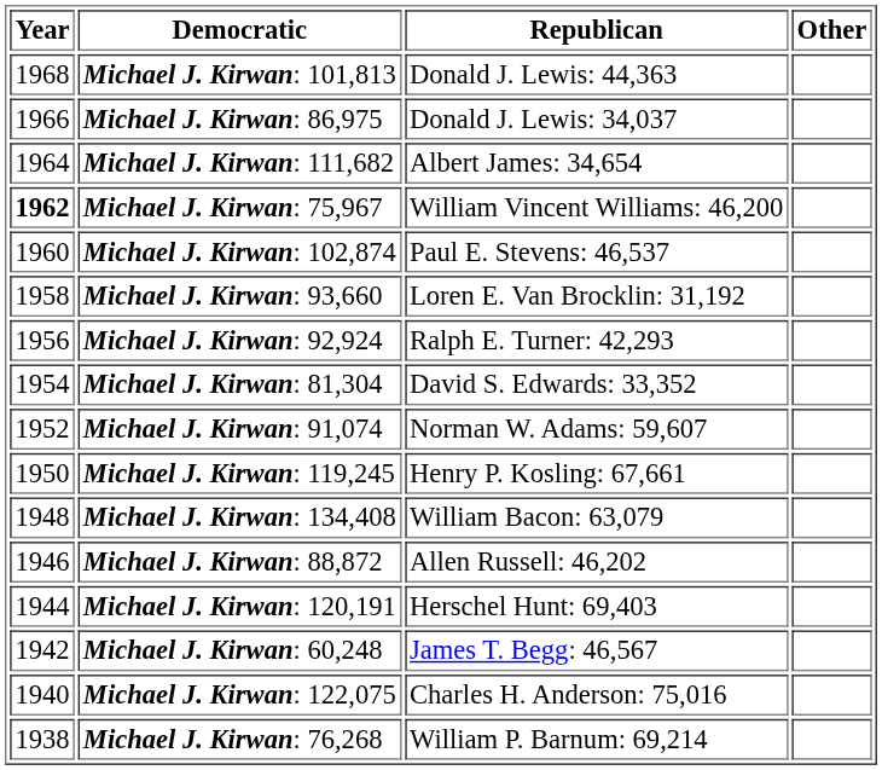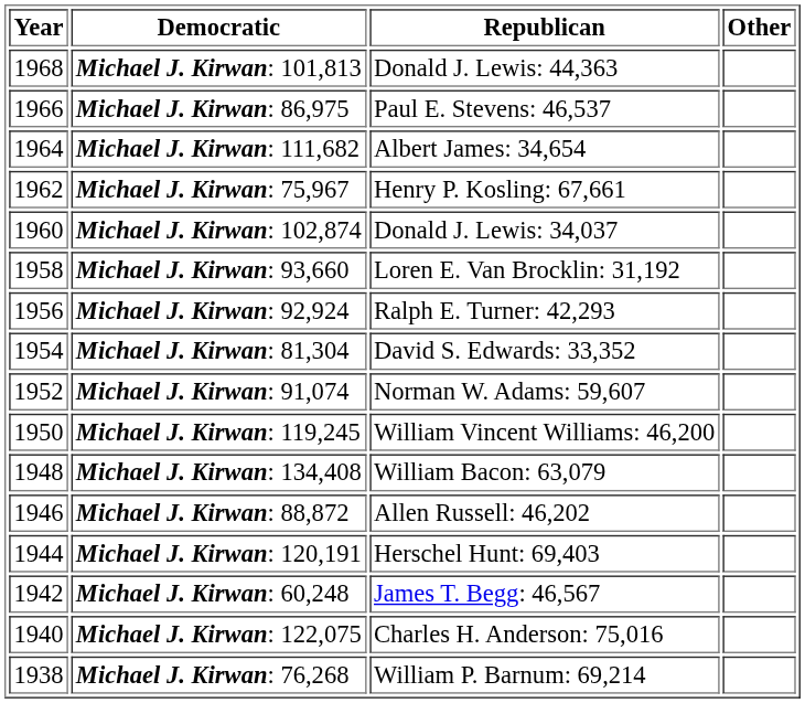 <table table border="1" cellpadding="2">
 <tr>
 <th>Year</th>
 <th>Democratic</th>
 <th>Republican</th>
 <th>Other</th>
 </tr>
 <tr>
 <td>1968</td>
 <td><strong><em>Michael J. Kirwan</em></strong>: 101,813</td>
 <td>Donald J. Lewis: 44,363</td>
 <td> </td>
 </tr>
 <tr>
 <td>1966</td>
 <td><strong><em>Michael J. Kirwan</em></strong>: 86,975</td>
-<td>Donald J. Lewis: 34,037</td>
+<td>Paul E. Stevens: 46,537</td>
 <td> </td>
 </tr>
 <tr>
 <td>1964</td>
 <td><strong><em>Michael J. Kirwan</em></strong>: 111,682</td>
 <td>Albert James: 34,654</td>
 <td> </td>
 </tr>
 <tr>
-<td><strong>1962</strong></td>
+<td>1962</td>
 <td><strong><em>Michael J. Kirwan</em></strong>: 75,967</td>
-<td>William Vincent Williams: 46,200</td>
+<td>Henry P. Kosling: 67,661</td>
 <td> </td>
 </tr>
 <tr>
 <td>1960</td>
 <td><strong><em>Michael J. Kirwan</em></strong>: 102,874</td>
-<td>Paul E. Stevens: 46,537</td>
+<td>Donald J. Lewis: 34,037</td>
 <td> </td>
 </tr>
 <tr>
 <td>1958</td>
 <td><strong><em>Michael J. Kirwan</em></strong>: 93,660</td>
 <td>Loren E. Van Brocklin: 31,192</td>
 <td> </td>
 </tr>
 <tr>
 <td>1956</td>
 <td><strong><em>Michael J. Kirwan</em></strong>: 92,924</td>
 <td>Ralph E. Turner: 42,293</td>
 <td> </td>
 </tr>
 <tr>
 <td>1954</td>
 <td><strong><em>Michael J. Kirwan</em></strong>: 81,304</td>
 <td>David S. Edwards: 33,352</td>
 <td> </td>
 </tr>
 <tr>
 <td>1952</td>
 <td><strong><em>Michael J. Kirwan</em></strong>: 91,074</td>
 <td>Norman W. Adams: 59,607</td>
 <td> </td>
 </tr>
 <tr>
 <td>1950</td>
 <td><strong><em>Michael J. Kirwan</em></strong>: 119,245</td>
-<td>Henry P. Kosling: 67,661</td>
+<td>William Vincent Williams: 46,200</td>
 <td> </td>
 </tr>
 <tr>
 <td>1948</td>
 <td><strong><em>Michael J. Kirwan</em></strong>: 134,408</td>
 <td>William Bacon: 63,079</td>
 <td> </td>
 </tr>
 <tr>
 <td>1946</td>
 <td><strong><em>Michael J. Kirwan</em></strong>: 88,872</td>
 <td>Allen Russell: 46,202</td>
 <td> </td>
 </tr>
 <tr>
 <td>1944</td>
 <td><strong><em>Michael J. Kirwan</em></strong>: 120,191</td>
 <td>Herschel Hunt: 69,403</td>
 <td> </td>
 </tr>
 <tr>
 <td>1942</td>
 <td><strong><em>Michael J. Kirwan</em></strong>: 60,248</td>
 <td><a href='#'>James T. Begg</a>: 46,567</td>
 <td> </td>
 </tr>
 <tr>
 <td>1940</td>
 <td><strong><em>Michael J. Kirwan</em></strong>: 122,075</td>
 <td>Charles H. Anderson: 75,016</td>
 <td> </td>
 </tr>
 <tr>
 <td>1938</td>
 <td><strong><em>Michael J. Kirwan</em></strong>: 76,268</td>
 <td>William P. Barnum: 69,214</td>
 <td> </td>
 </tr>
 </table>
